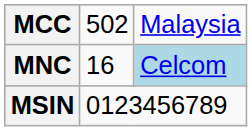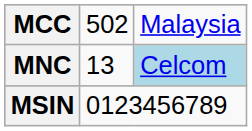 <table class="wikitable">
 <tr>
 <th>MCC</th>
 <td>502</td>
 <td><a href='#'>Malaysia</a></td>
 </tr>
 <tr>
 <th>MNC</th>
-<td>16</td>
+<td>13</td>
 <td style="background: lightblue;"><a href='#'>Celcom</a></td>
 </tr>
 <tr>
 <th>MSIN</th>
 <td colspan=2>0123456789</td>
 </tr>
 </table>
